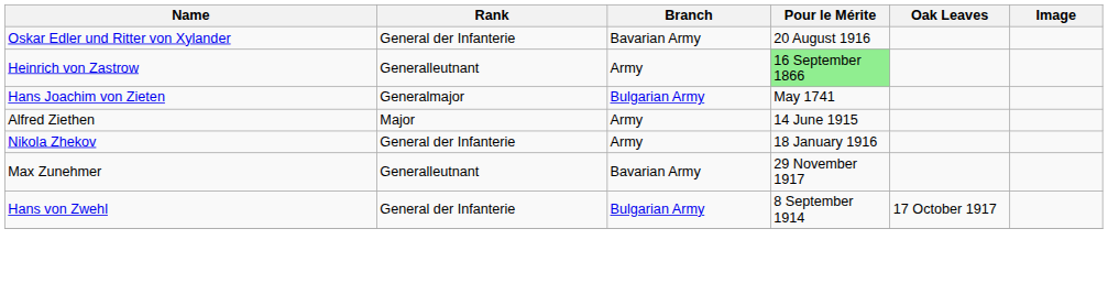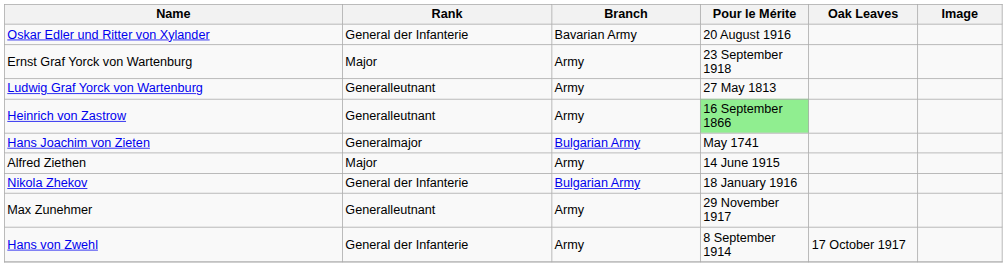 <table class="wikitable" style="width:100%;">
 <tr>
 <th>Name</th>
 <th>Rank</th>
 <th>Branch</th>
 <th width="130">Pour le Mérite</th>
 <th width="130">Oak Leaves</th>
 <th width="100">Image</th>
 </tr>
 <tr>
 <td><a href='#'>Oskar Edler und Ritter von Xylander</a></td>
 <td>General der Infanterie</td>
 <td>Bavarian Army</td>
 <td>20 August 1916</td>
+<td></td>
+<td></td>
+</tr>
+<tr>
+<td>Ernst Graf Yorck von Wartenburg</td>
+<td>Major</td>
+<td>Army</td>
+<td>23 September 1918</td>
+<td></td>
+<td></td>
+</tr>
+<tr>
+<td><a href='#'>Ludwig Graf Yorck von Wartenburg</a></td>
+<td>Generalleutnant</td>
+<td>Army</td>
+<td>27 May 1813</td>
 <td></td>
 <td></td>
 </tr>
 <tr>
 <td><a href='#'>Heinrich von Zastrow</a></td>
 <td>Generalleutnant</td>
 <td>Army</td>
 <td style="background: lightgreen;">16 September 1866</td>
 <td></td>
 <td></td>
 </tr>
 <tr>
 <td><a href='#'>Hans Joachim von Zieten</a></td>
 <td>Generalmajor</td>
 <td><a href='#'>Bulgarian Army</a></td>
 <td>May 1741</td>
 <td></td>
 <td></td>
 </tr>
 <tr>
 <td>Alfred Ziethen</td>
 <td>Major</td>
 <td>Army</td>
 <td>14 June 1915</td>
 <td></td>
 <td></td>
 </tr>
 <tr>
 <td><a href='#'>Nikola Zhekov</a></td>
 <td>General der Infanterie</td>
-<td>Army</td>
+<td><a href='#'>Bulgarian Army</a></td>
 <td>18 January 1916</td>
 <td></td>
 <td></td>
 </tr>
 <tr>
 <td>Max Zunehmer</td>
 <td>Generalleutnant</td>
-<td>Bavarian Army</td>
+<td>Army</td>
 <td>29 November 1917</td>
 <td></td>
 <td></td>
 </tr>
 <tr>
 <td><a href='#'>Hans von Zwehl</a></td>
 <td>General der Infanterie</td>
-<td><a href='#'>Bulgarian Army</a></td>
+<td>Army</td>
 <td>8 September 1914</td>
 <td>17 October 1917</td>
 <td></td>
 </tr>
 <tr>
 </tr>
 </table>
